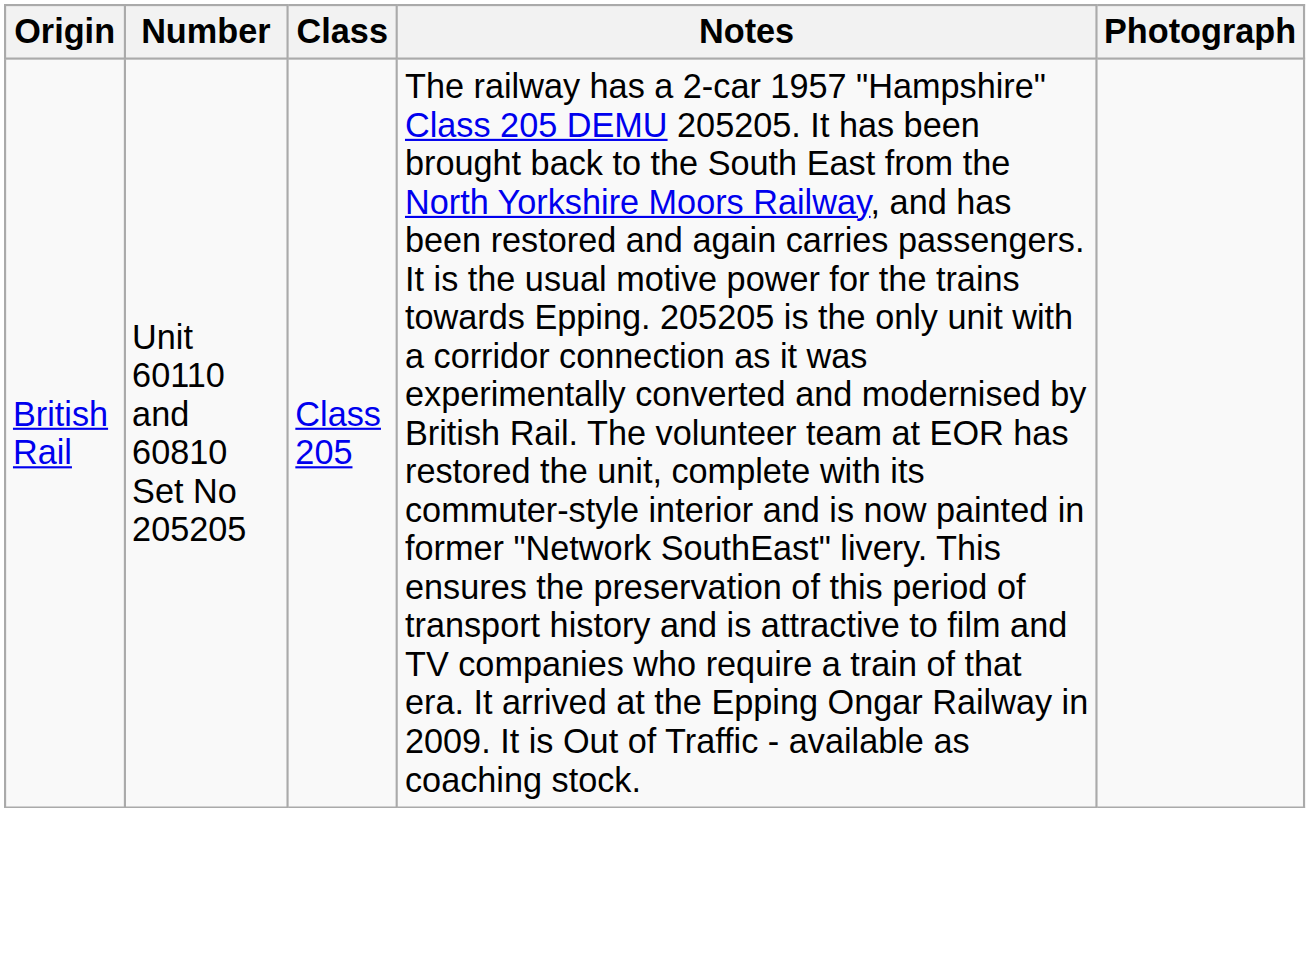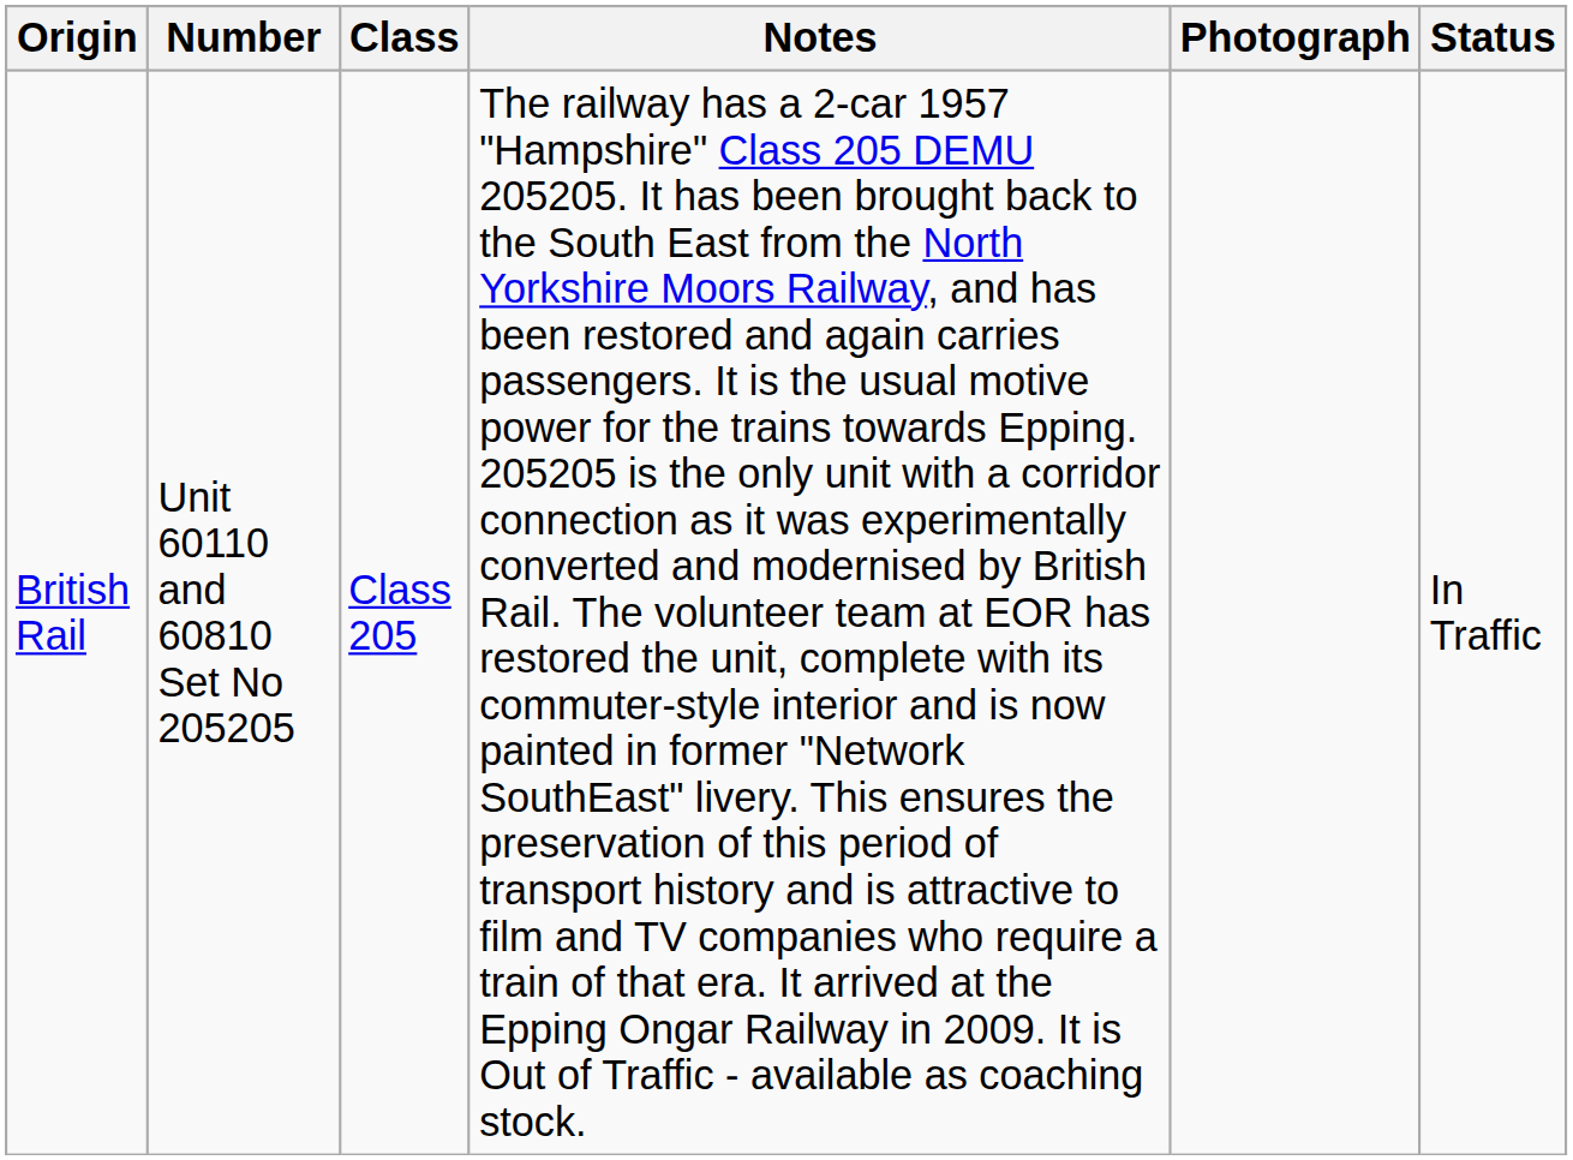 <table class="wikitable">
 <tr>
 <th>Origin</th>
 <th>Number</th>
 <th>Class</th>
 <th>Notes</th>
 <th>Photograph</th>
+<th>Status</th>
 </tr>
 <tr>
 <td><a href='#'>British Rail</a></td>
 <td>Unit 60110 and 60810 Set No 205205</td>
 <td><a href='#'>Class 205</a></td>
 <td>The railway has a 2-car 1957 "Hampshire" <a href='#'>Class 205 DEMU</a> 205205. It has been brought back to the South East from the <a href='#'>North Yorkshire Moors Railway</a>, and has been restored and again carries passengers. It is the usual motive power for the trains towards Epping. 205205 is the only unit with a corridor connection as it was experimentally converted and modernised by British Rail. The volunteer team at EOR has restored the unit, complete with its commuter-style interior and is now painted in former "Network SouthEast" livery. This ensures the preservation of this period of transport history and is attractive to film and TV companies who require a train of that era. It arrived at the Epping Ongar Railway in 2009. It is Out of Traffic - available as coaching stock.</td>
 <td></td>
+<td>In Traffic</td>
 </tr>
 </table>
